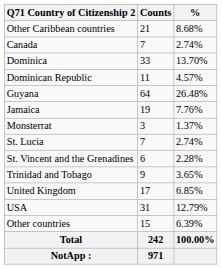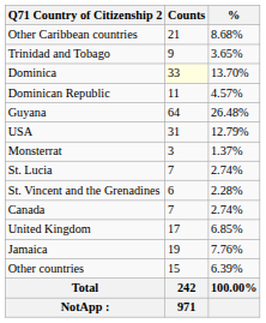 <table class="wikitable sortable">
 <tr>
 <th>Q71 Country of Citizenship 2</th>
 <th>Counts</th>
 <th>%</th>
 </tr>
 <tr>
 <td>Other Caribbean countries</td>
 <td>21</td>
 <td>8.68%</td>
 </tr>
 <tr>
-<td>Canada</td>
-<td>7</td>
-<td>2.74%</td>
+<td>Trinidad and Tobago</td>
+<td>9</td>
+<td>3.65%</td>
 </tr>
 <tr>
 <td>Dominica</td>
-<td>33</td>
+<td style="background: lightyellow;">33</td>
 <td>13.70%</td>
 </tr>
 <tr>
 <td>Dominican Republic</td>
 <td>11</td>
 <td>4.57%</td>
 </tr>
 <tr>
 <td>Guyana</td>
 <td>64</td>
 <td>26.48%</td>
 </tr>
 <tr>
-<td>Jamaica</td>
-<td>19</td>
-<td>7.76%</td>
+<td>USA</td>
+<td>31</td>
+<td>12.79%</td>
 </tr>
 <tr>
 <td>Monsterrat</td>
 <td>3</td>
 <td>1.37%</td>
 </tr>
 <tr>
 <td>St. Lucia</td>
 <td>7</td>
 <td>2.74%</td>
 </tr>
 <tr>
 <td>St. Vincent and the Grenadines</td>
 <td>6</td>
 <td>2.28%</td>
 </tr>
 <tr>
-<td>Trinidad and Tobago</td>
-<td>9</td>
-<td>3.65%</td>
+<td>Canada</td>
+<td>7</td>
+<td>2.74%</td>
 </tr>
 <tr>
 <td>United Kingdom</td>
 <td>17</td>
 <td>6.85%</td>
 </tr>
 <tr>
-<td>USA</td>
-<td>31</td>
-<td>12.79%</td>
+<td>Jamaica</td>
+<td>19</td>
+<td>7.76%</td>
 </tr>
 <tr>
 <td>Other countries</td>
 <td>15</td>
 <td>6.39%</td>
 </tr>
 <tr>
 <th>Total</th>
 <th>242</th>
 <th>100.00%</th>
 </tr>
 <tr>
 <th>NotApp :</th>
 <th>971</th>
 <th></th>
 </tr>
 </table>
